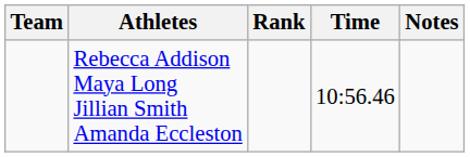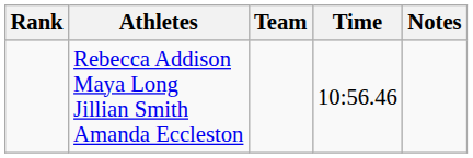 <table class="wikitable sortable">
 <tr>
+<th>Rank</th>
+<th>Athletes</th>
 <th>Team</th>
-<th>Athletes</th>
-<th>Rank</th>
 <th>Time</th>
 <th>Notes</th>
 </tr>
 <tr>
+<td align=center></td>
+<td><a href='#'>Rebecca Addison</a><br><a href='#'>Maya Long</a><br><a href='#'>Jillian Smith</a><br><a href='#'>Amanda Eccleston</a></td>
 <td></td>
-<td><a href='#'>Rebecca Addison</a><br><a href='#'>Maya Long</a><br><a href='#'>Jillian Smith</a><br><a href='#'>Amanda Eccleston</a></td>
-<td align=center></td>
 <td>10:56.46</td>
 <td></td>
 </tr>
 </table>
